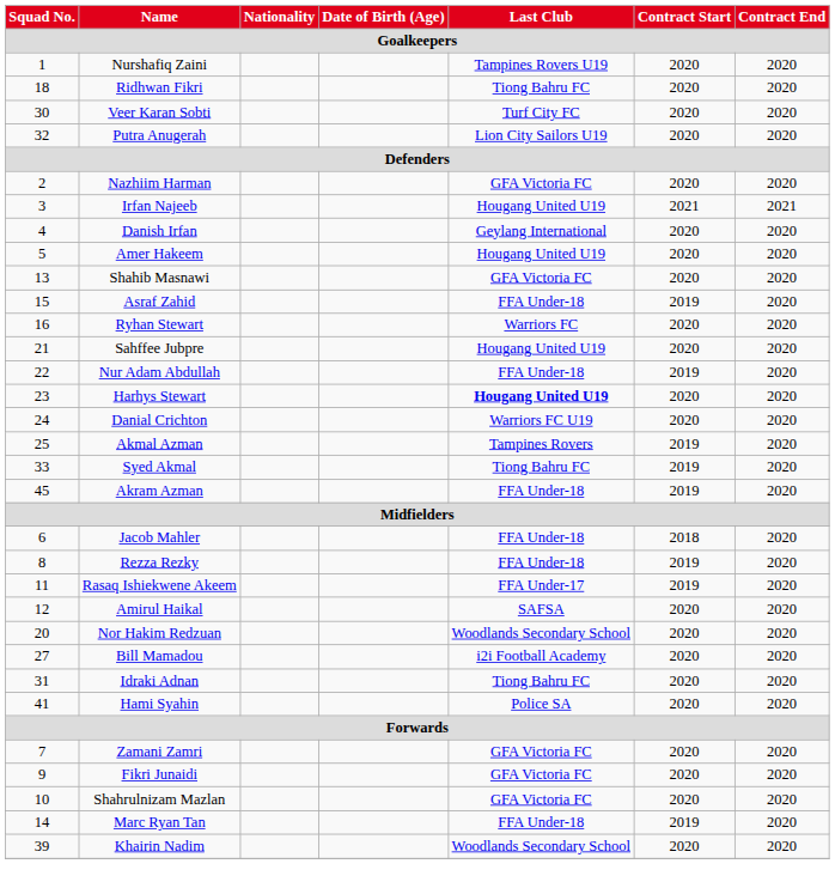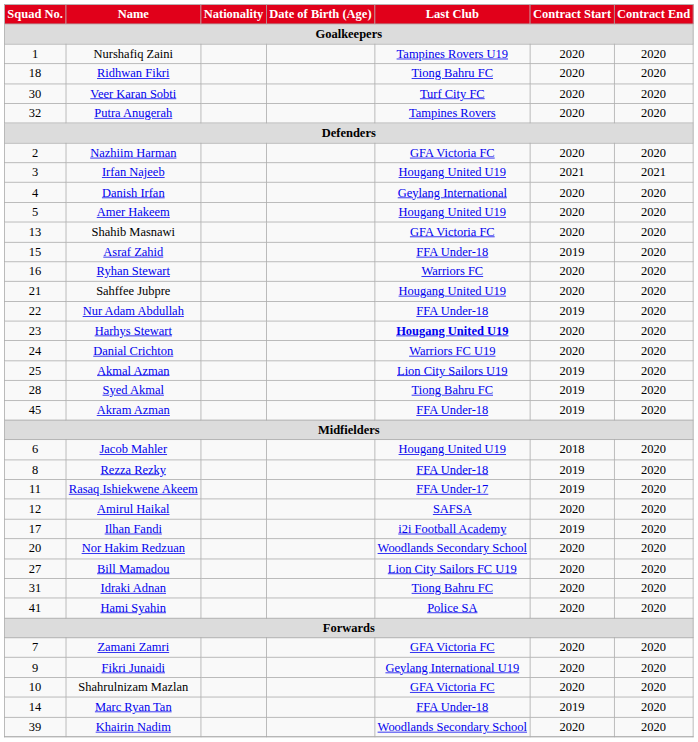 <table class="wikitable" style="text-align:center; font-size:100%; width:100%;">
 <tr>
 <th style="background:#e1001a; color:white; text-align:center;">Squad No.</th>
 <th style="background:#e1001a; color:white; text-align:center;">Name</th>
 <th style="background:#e1001a; color:white; text-align:center;">Nationality</th>
 <th style="background:#e1001a; color:white; text-align:center;">Date of Birth (Age)</th>
 <th style="background:#e1001a; color:white; text-align:center;">Last Club</th>
 <th style="background:#e1001a; color:white; text-align:center;">Contract Start</th>
 <th style="background:#e1001a; color:white; text-align:center;">Contract End</th>
 </tr>
 <tr>
 <th colspan="7" style="background:#dcdcdc; text-align:center">Goalkeepers</th>
 </tr>
 <tr>
 <td>1</td>
 <td>Nurshafiq Zaini</td>
 <td></td>
 <td></td>
 <td> <a href='#'>Tampines Rovers U19</a></td>
 <td>2020</td>
 <td>2020</td>
 </tr>
 <tr>
 <td>18</td>
 <td><a href='#'>Ridhwan Fikri</a></td>
 <td></td>
 <td></td>
 <td> <a href='#'>Tiong Bahru FC</a></td>
 <td>2020</td>
 <td>2020</td>
 </tr>
 <tr>
 <td>30</td>
 <td><a href='#'>Veer Karan Sobti</a></td>
 <td></td>
 <td></td>
 <td> <a href='#'>Turf City FC</a></td>
 <td>2020</td>
 <td>2020</td>
 </tr>
 <tr>
 <td>32</td>
 <td><a href='#'>Putra Anugerah</a></td>
 <td></td>
 <td></td>
-<td> <a href='#'>Lion City Sailors U19</a></td>
+<td> <a href='#'>Tampines Rovers</a></td>
 <td>2020</td>
 <td>2020</td>
 </tr>
 <tr>
 <th colspan="7" style="background:#dcdcdc; text-align:center">Defenders</th>
 </tr>
 <tr>
 <td>2</td>
 <td><a href='#'>Nazhiim Harman</a></td>
 <td></td>
 <td></td>
 <td> <a href='#'>GFA Victoria FC</a></td>
 <td>2020</td>
 <td>2020</td>
 </tr>
 <tr>
 <td>3</td>
 <td><a href='#'>Irfan Najeeb</a></td>
 <td></td>
 <td></td>
 <td> <a href='#'>Hougang United U19</a></td>
 <td>2021</td>
 <td>2021</td>
 </tr>
 <tr>
 <td>4</td>
 <td><a href='#'>Danish Irfan</a></td>
 <td></td>
 <td></td>
 <td> <a href='#'>Geylang International</a></td>
 <td>2020</td>
 <td>2020</td>
 </tr>
 <tr>
 <td>5</td>
 <td><a href='#'>Amer Hakeem</a></td>
 <td></td>
 <td></td>
 <td> <a href='#'>Hougang United U19</a></td>
 <td>2020</td>
 <td>2020</td>
 </tr>
 <tr>
 <td>13</td>
 <td>Shahib Masnawi</td>
 <td></td>
 <td></td>
 <td> <a href='#'>GFA Victoria FC</a></td>
 <td>2020</td>
 <td>2020</td>
 </tr>
 <tr>
 <td>15</td>
 <td><a href='#'>Asraf Zahid</a></td>
 <td></td>
 <td></td>
 <td> <a href='#'>FFA Under-18</a></td>
 <td>2019</td>
 <td>2020</td>
 </tr>
 <tr>
 <td>16</td>
 <td><a href='#'>Ryhan Stewart</a></td>
 <td>  </td>
 <td></td>
 <td> <a href='#'>Warriors FC</a></td>
 <td>2020</td>
 <td>2020</td>
 </tr>
 <tr>
 <td>21</td>
 <td>Sahffee Jubpre</td>
 <td></td>
 <td></td>
 <td> <a href='#'>Hougang United U19</a></td>
 <td>2020</td>
 <td>2020</td>
 </tr>
 <tr>
 <td>22</td>
 <td><a href='#'>Nur Adam Abdullah</a></td>
 <td></td>
 <td></td>
 <td> <a href='#'>FFA Under-18</a></td>
 <td>2019</td>
 <td>2020</td>
 </tr>
 <tr>
 <td>23</td>
 <td><a href='#'>Harhys Stewart</a></td>
 <td> </td>
 <td></td>
 <td><strong> <a href='#'>Hougang United U19</a></strong></td>
 <td>2020</td>
 <td>2020</td>
 </tr>
 <tr>
 <td>24</td>
 <td><a href='#'>Danial Crichton</a></td>
 <td></td>
 <td></td>
 <td> <a href='#'>Warriors FC U19</a></td>
 <td>2020</td>
 <td>2020</td>
 </tr>
 <tr>
 <td>25</td>
 <td><a href='#'>Akmal Azman</a></td>
 <td></td>
 <td></td>
-<td> <a href='#'>Tampines Rovers</a></td>
+<td> <a href='#'>Lion City Sailors U19</a></td>
 <td>2019</td>
 <td>2020</td>
 </tr>
 <tr>
-<td>33</td>
+<td>28</td>
 <td><a href='#'>Syed Akmal</a></td>
 <td></td>
 <td></td>
 <td> <a href='#'>Tiong Bahru FC</a></td>
 <td>2019</td>
 <td>2020</td>
 </tr>
 <tr>
 <td>45</td>
 <td><a href='#'>Akram Azman</a></td>
 <td></td>
 <td></td>
 <td> <a href='#'>FFA Under-18</a></td>
 <td>2019</td>
 <td>2020</td>
 </tr>
 <tr>
 <th colspan="7" style="background:#dcdcdc; text-align:center">Midfielders</th>
 </tr>
 <tr>
 <td>6</td>
 <td><a href='#'>Jacob Mahler</a></td>
 <td> </td>
 <td></td>
-<td> <a href='#'>FFA Under-18</a></td>
+<td> <a href='#'>Hougang United U19</a></td>
 <td>2018</td>
 <td>2020</td>
 </tr>
 <tr>
 <td>8</td>
 <td><a href='#'>Rezza Rezky</a></td>
 <td></td>
 <td></td>
 <td> <a href='#'>FFA Under-18</a></td>
 <td>2019</td>
 <td>2020</td>
 </tr>
 <tr>
 <td>11</td>
 <td><a href='#'>Rasaq Ishiekwene Akeem</a></td>
 <td></td>
 <td></td>
 <td> <a href='#'>FFA Under-17</a></td>
 <td>2019</td>
 <td>2020</td>
 </tr>
 <tr>
 <td>12</td>
 <td><a href='#'>Amirul Haikal</a></td>
 <td></td>
 <td></td>
 <td> <a href='#'>SAFSA</a></td>
 <td>2020</td>
 <td>2020</td>
 </tr>
 <tr>
+<td>17</td>
+<td><a href='#'>Ilhan Fandi</a></td>
+<td></td>
+<td></td>
+<td> <a href='#'>i2i Football Academy</a></td>
+<td>2019</td>
+<td>2020</td>
+</tr>
+<tr>
 <td>20</td>
 <td><a href='#'>Nor Hakim Redzuan</a></td>
 <td></td>
 <td></td>
 <td> <a href='#'>Woodlands Secondary School</a></td>
 <td>2020</td>
 <td>2020</td>
 </tr>
 <tr>
 <td>27</td>
 <td><a href='#'>Bill Mamadou</a></td>
 <td></td>
 <td></td>
-<td> <a href='#'>i2i Football Academy</a></td>
+<td> <a href='#'>Lion City Sailors FC U19</a></td>
 <td>2020</td>
 <td>2020</td>
 </tr>
 <tr>
 <td>31</td>
 <td><a href='#'>Idraki Adnan</a></td>
 <td></td>
 <td></td>
 <td> <a href='#'>Tiong Bahru FC</a></td>
 <td>2020</td>
 <td>2020</td>
 </tr>
 <tr>
 <td>41</td>
 <td><a href='#'>Hami Syahin</a></td>
 <td></td>
 <td></td>
 <td> <a href='#'>Police SA</a></td>
 <td>2020</td>
 <td>2020</td>
 </tr>
 <tr>
 <th colspan="7" style="background:#dcdcdc; text-align:center">Forwards</th>
 </tr>
 <tr>
 <td>7</td>
 <td><a href='#'>Zamani Zamri</a></td>
 <td></td>
 <td></td>
 <td> <a href='#'>GFA Victoria FC</a></td>
 <td>2020</td>
 <td>2020</td>
 </tr>
 <tr>
 <td>9</td>
 <td><a href='#'>Fikri Junaidi</a></td>
 <td></td>
 <td></td>
-<td> <a href='#'>GFA Victoria FC</a></td>
+<td> <a href='#'>Geylang International U19</a></td>
 <td>2020</td>
 <td>2020</td>
 </tr>
 <tr>
 <td>10</td>
 <td>Shahrulnizam Mazlan</td>
 <td></td>
 <td></td>
 <td> <a href='#'>GFA Victoria FC</a></td>
 <td>2020</td>
 <td>2020</td>
 </tr>
 <tr>
 <td>14</td>
 <td><a href='#'>Marc Ryan Tan</a></td>
 <td></td>
 <td></td>
 <td> <a href='#'>FFA Under-18</a></td>
 <td>2019</td>
 <td>2020</td>
 </tr>
 <tr>
 <td>39</td>
 <td><a href='#'>Khairin Nadim</a></td>
 <td></td>
 <td></td>
 <td> <a href='#'>Woodlands Secondary School</a></td>
 <td>2020</td>
 <td>2020</td>
 </tr>
 <tr>
 </tr>
 </table>
